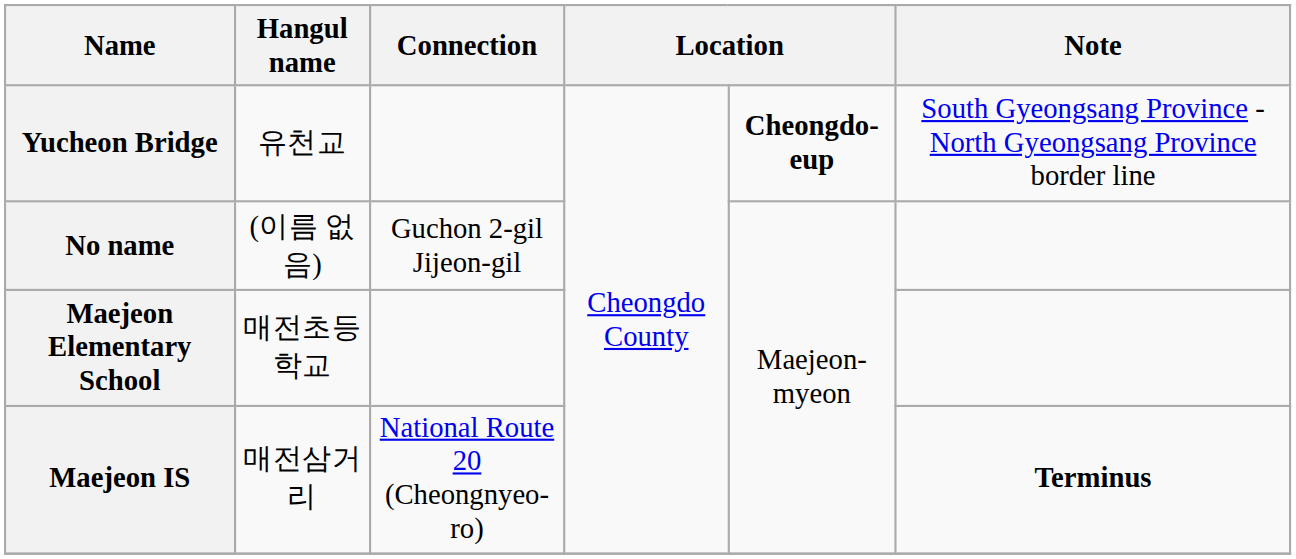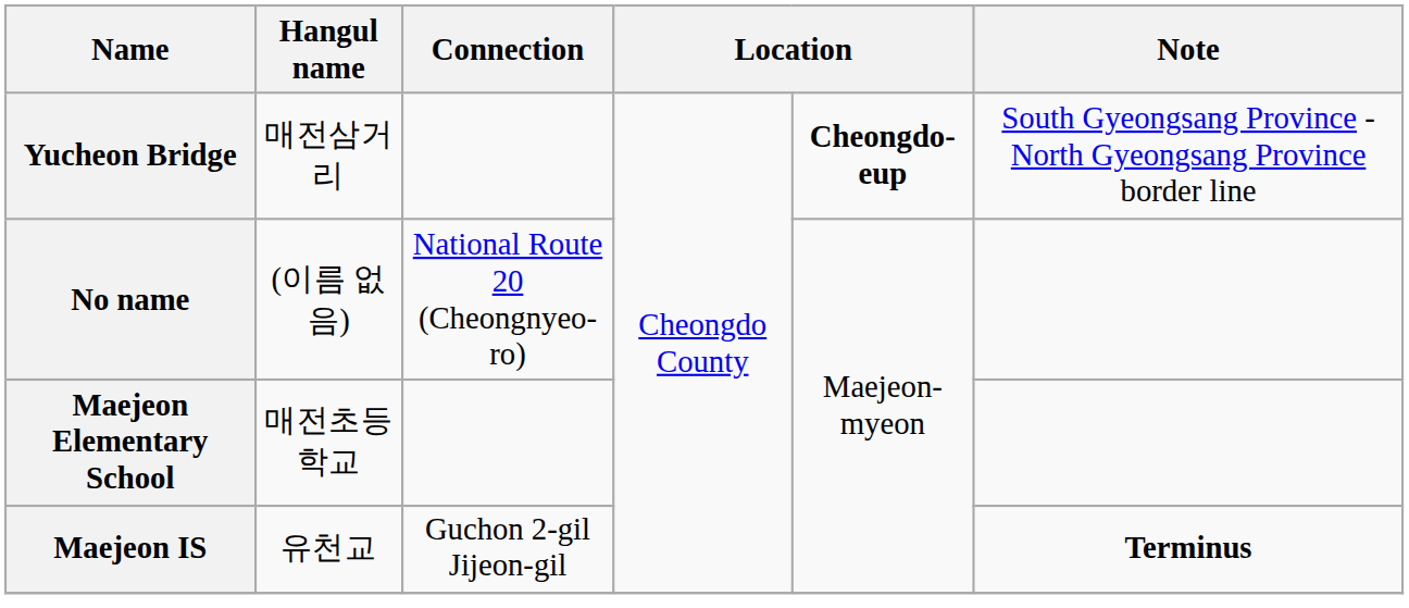 <table class="wikitable" style="font-size: 85%; text-align: center;">
 <tr>
 <th>Name </th>
 <th>Hangul name</th>
 <th>Connection</th>
 <th colspan="2">Location</th>
 <th>Note</th>
 </tr>
 <tr>
 <th>Yucheon Bridge</th>
-<td>유천교</td>
+<td>매전삼거리</td>
 <td></td>
 <td rowspan=4><a href='#'>Cheongdo County</a></td>
 <td><strong>Cheongdo-eup</strong></td>
 <td><a href='#'>South Gyeongsang Province</a> - <a href='#'>North Gyeongsang Province</a> border line</td>
 </tr>
 <tr>
 <th>No name</th>
 <td>(이름 없음)</td>
-<td>Guchon 2-gil<br>Jijeon-gil</td>
+<td><a href='#'>National Route 20</a><br>(Cheongnyeo-ro)</td>
 <td rowspan=3>Maejeon-myeon</td>
 <td></td>
 </tr>
 <tr>
 <th>Maejeon Elementary School</th>
 <td>매전초등학교</td>
 <td></td>
 <td></td>
 </tr>
 <tr>
 <th>Maejeon IS</th>
-<td>매전삼거리</td>
-<td><a href='#'>National Route 20</a><br>(Cheongnyeo-ro)</td>
+<td>유천교</td>
+<td>Guchon 2-gil<br>Jijeon-gil</td>
 <td><strong>Terminus</strong></td>
 </tr>
 <tr>
 </tr>
 </table>
